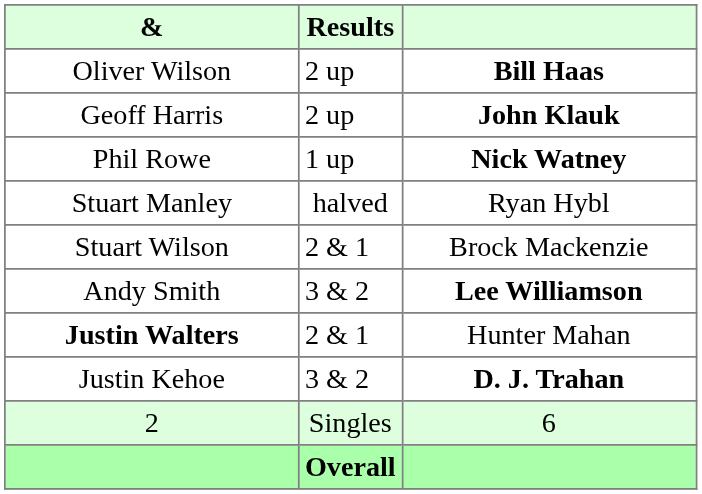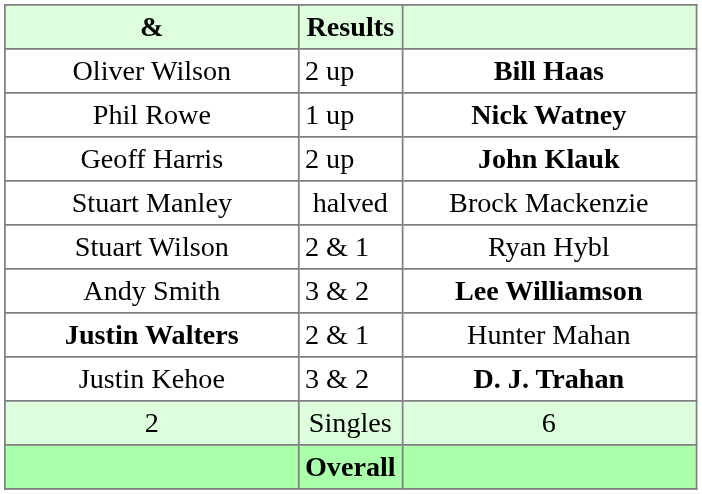 <table border="1" cellpadding="3" style="border-collapse:collapse; text-align:center;">
 <tr style="background:#ddffdd;">
 <th width=160> & </th>
 <th>Results</th>
 <th width=160></th>
 </tr>
 <tr>
 <td>Oliver Wilson</td>
 <td align=left> 2 up</td>
 <td><strong>Bill Haas</strong></td>
 </tr>
 <tr>
+<td>Phil Rowe</td>
+<td align=left> 1 up</td>
+<td><strong>Nick Watney</strong></td>
+</tr>
+<tr>
 <td>Geoff Harris</td>
 <td align=left> 2 up</td>
 <td><strong>John Klauk</strong></td>
 </tr>
 <tr>
-<td>Phil Rowe</td>
-<td align=left> 1 up</td>
-<td><strong>Nick Watney</strong></td>
-</tr>
-<tr>
 <td>Stuart Manley</td>
 <td>halved</td>
-<td>Ryan Hybl</td>
+<td>Brock Mackenzie</td>
 </tr>
 <tr>
 <td>Stuart Wilson</td>
 <td align=left> 2 & 1</td>
-<td>Brock Mackenzie</td>
+<td>Ryan Hybl</td>
 </tr>
 <tr>
 <td>Andy Smith</td>
 <td align=left> 3 & 2</td>
 <td><strong>Lee Williamson</strong></td>
 </tr>
 <tr>
 <td><strong>Justin Walters</strong></td>
 <td align=left> 2 & 1</td>
 <td>Hunter Mahan</td>
 </tr>
 <tr>
 <td>Justin Kehoe</td>
 <td align=left> 3 & 2</td>
 <td><strong>D. J. Trahan</strong></td>
 </tr>
 <tr style="background:#ddffdd;">
 <td>2</td>
 <td>Singles</td>
 <td>6</td>
 </tr>
 <tr style="background:#aaffaa;">
 <th></th>
 <th>Overall</th>
 <th></th>
 </tr>
 </table>
